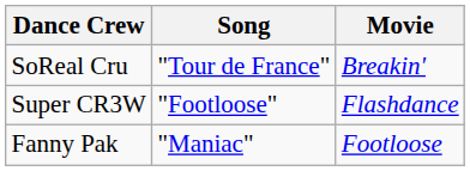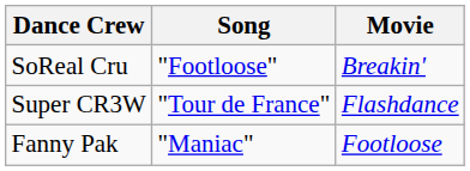 <table class="wikitable">
 <tr>
 <th>Dance Crew</th>
 <th>Song</th>
 <th>Movie</th>
 </tr>
 <tr>
 <td>SoReal Cru</td>
-<td>"<a href='#'>Tour de France</a>"</td>
+<td>"<a href='#'>Footloose</a>"</td>
 <td><em><a href='#'>Breakin'</a></em></td>
 </tr>
 <tr>
 <td>Super CR3W</td>
-<td>"<a href='#'>Footloose</a>"</td>
+<td>"<a href='#'>Tour de France</a>"</td>
 <td><em><a href='#'>Flashdance</a></em></td>
 </tr>
 <tr>
 <td>Fanny Pak</td>
 <td>"<a href='#'>Maniac</a>"</td>
 <td><em><a href='#'>Footloose</a></em></td>
 </tr>
 </table>
